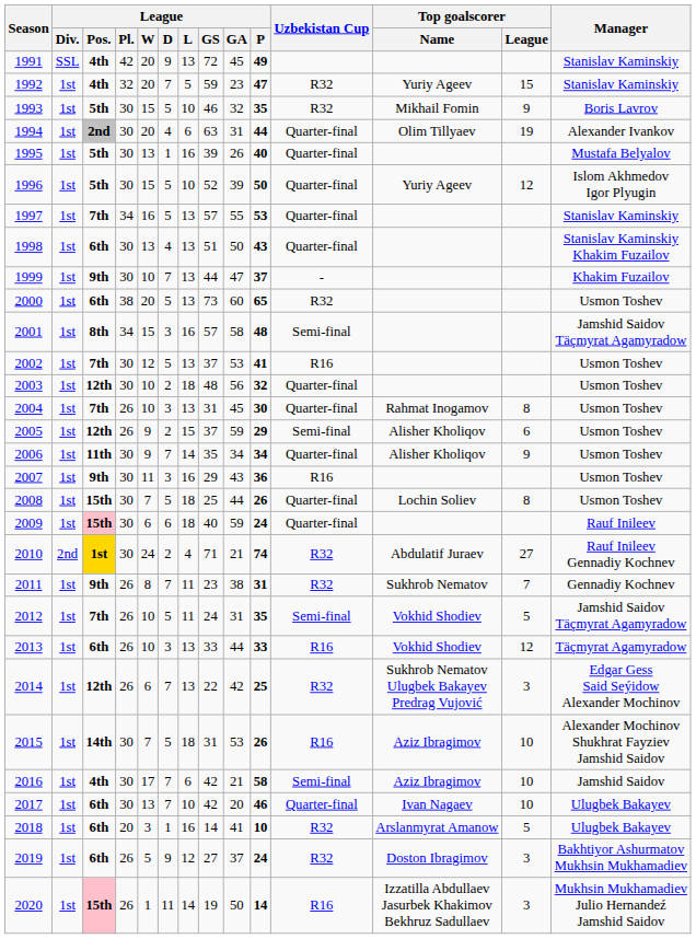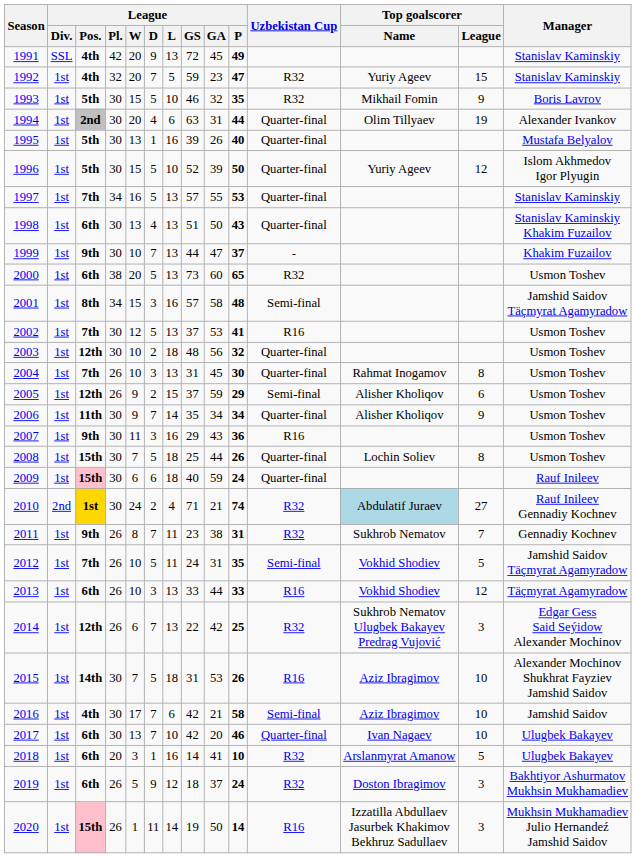 <table class="wikitable mw-collapsible mw-collapsed" align=center cellspacing="0" cellpadding="3" style="border:1px solid #AAAAAA;font-size:90%">
 <tr style="background:#efefef;">
 <th rowspan="2">Season</th>
 <th colspan="9">League</th>
 <th rowspan="2"><a href='#'>Uzbekistan Cup</a></th>
 <th colspan="2">Top goalscorer</th>
 <th rowspan="2">Manager</th>
 </tr>
 <tr>
 <th>Div.</th>
 <th>Pos.</th>
 <th>Pl.</th>
 <th>W</th>
 <th>D</th>
 <th>L</th>
 <th>GS</th>
 <th>GA</th>
 <th>P</th>
 <th>Name</th>
 <th>League</th>
 </tr>
 <tr>
 <td align=center><a href='#'>1991</a></td>
 <td align=center><a href='#'>SSL</a></td>
 <td align=center><strong>4th</strong></td>
 <td align=center>42</td>
 <td align=center>20</td>
 <td align=center>9</td>
 <td align=center>13</td>
 <td align=center>72</td>
 <td align=center>45</td>
 <td align=center><strong>49</strong></td>
 <td align=center></td>
 <td align=center></td>
 <td align=center></td>
 <td align=center> <a href='#'>Stanislav Kaminskiy</a></td>
 </tr>
 <tr>
 <td align=center><a href='#'>1992</a></td>
 <td align=center><a href='#'>1st</a></td>
 <td align=center><strong>4th</strong></td>
 <td align=center>32</td>
 <td align=center>20</td>
 <td align=center>7</td>
 <td align=center>5</td>
 <td align=center>59</td>
 <td align=center>23</td>
 <td align=center><strong>47</strong></td>
 <td align=center>R32</td>
 <td align=center> Yuriy Ageev</td>
 <td align=center>15</td>
 <td align=center> <a href='#'>Stanislav Kaminskiy</a></td>
 </tr>
 <tr>
 <td align=center><a href='#'>1993</a></td>
 <td align=center><a href='#'>1st</a></td>
 <td align=center><strong>5th</strong></td>
 <td align=center>30</td>
 <td align=center>15</td>
 <td align=center>5</td>
 <td align=center>10</td>
 <td align=center>46</td>
 <td align=center>32</td>
 <td align=center><strong>35</strong></td>
 <td align=center>R32</td>
 <td align=center> Mikhail Fomin</td>
 <td align=center>9</td>
 <td align=center> <a href='#'>Boris Lavrov</a></td>
 </tr>
 <tr>
 <td align=center><a href='#'>1994</a></td>
 <td align=center><a href='#'>1st</a></td>
 <td style="text-align:center; background:silver;"><strong>2nd</strong></td>
 <td align=center>30</td>
 <td align=center>20</td>
 <td align=center>4</td>
 <td align=center>6</td>
 <td align=center>63</td>
 <td align=center>31</td>
 <td align=center><strong>44</strong></td>
 <td align=center>Quarter-final</td>
 <td align=center> Olim Tillyaev</td>
 <td align=center>19</td>
 <td align=center> Alexander Ivankov</td>
 </tr>
 <tr>
 <td align=center><a href='#'>1995</a></td>
 <td align=center><a href='#'>1st</a></td>
 <td align=center><strong>5th</strong></td>
 <td align=center>30</td>
 <td align=center>13</td>
 <td align=center>1</td>
 <td align=center>16</td>
 <td align=center>39</td>
 <td align=center>26</td>
 <td align=center><strong>40</strong></td>
 <td align=center>Quarter-final</td>
 <td align=center></td>
 <td align=center></td>
 <td align=center> <a href='#'>Mustafa Belyalov</a></td>
 </tr>
 <tr>
 <td align=center><a href='#'>1996</a></td>
 <td align=center><a href='#'>1st</a></td>
 <td align=center><strong>5th</strong></td>
 <td align=center>30</td>
 <td align=center>15</td>
 <td align=center>5</td>
 <td align=center>10</td>
 <td align=center>52</td>
 <td align=center>39</td>
 <td align=center><strong>50</strong></td>
 <td align=center>Quarter-final</td>
 <td align=center> Yuriy Ageev</td>
 <td align=center>12</td>
 <td align=center> Islom Akhmedov <br>  Igor Plyugin</td>
 </tr>
 <tr>
 <td align=center><a href='#'>1997</a></td>
 <td align=center><a href='#'>1st</a></td>
 <td align=center><strong>7th</strong></td>
 <td align=center>34</td>
 <td align=center>16</td>
 <td align=center>5</td>
 <td align=center>13</td>
 <td align=center>57</td>
 <td align=center>55</td>
 <td align=center><strong>53</strong></td>
 <td align=center>Quarter-final</td>
 <td align=center></td>
 <td align=center></td>
 <td align=center> <a href='#'>Stanislav Kaminskiy</a></td>
 </tr>
 <tr>
 <td align=center><a href='#'>1998</a></td>
 <td align=center><a href='#'>1st</a></td>
 <td align=center><strong>6th</strong></td>
 <td align=center>30</td>
 <td align=center>13</td>
 <td align=center>4</td>
 <td align=center>13</td>
 <td align=center>51</td>
 <td align=center>50</td>
 <td align=center><strong>43</strong></td>
 <td align=center>Quarter-final</td>
 <td align=center></td>
 <td align=center></td>
 <td align=center> <a href='#'>Stanislav Kaminskiy</a> <br>  <a href='#'>Khakim Fuzailov</a></td>
 </tr>
 <tr>
 <td align=center><a href='#'>1999</a></td>
 <td align=center><a href='#'>1st</a></td>
 <td align=center><strong>9th</strong></td>
 <td align=center>30</td>
 <td align=center>10</td>
 <td align=center>7</td>
 <td align=center>13</td>
 <td align=center>44</td>
 <td align=center>47</td>
 <td align=center><strong>37</strong></td>
 <td align=center>-</td>
 <td align=center></td>
 <td align=center></td>
 <td align=center> <a href='#'>Khakim Fuzailov</a></td>
 </tr>
 <tr>
 <td align=center><a href='#'>2000</a></td>
 <td align=center><a href='#'>1st</a></td>
 <td align=center><strong>6th</strong></td>
 <td align=center>38</td>
 <td align=center>20</td>
 <td align=center>5</td>
 <td align=center>13</td>
 <td align=center>73</td>
 <td align=center>60</td>
 <td align=center><strong>65</strong></td>
 <td align=center>R32</td>
 <td align=center></td>
 <td align=center></td>
 <td align=center> Usmon Toshev</td>
 </tr>
 <tr>
 <td align=center><a href='#'>2001</a></td>
 <td align=center><a href='#'>1st</a></td>
 <td align=center><strong>8th</strong></td>
 <td align=center>34</td>
 <td align=center>15</td>
 <td align=center>3</td>
 <td align=center>16</td>
 <td align=center>57</td>
 <td align=center>58</td>
 <td align=center><strong>48</strong></td>
 <td align=center>Semi-final</td>
 <td align=center></td>
 <td align=center></td>
 <td align=center> Jamshid Saidov <br>  <a href='#'>Täçmyrat Agamyradow</a></td>
 </tr>
 <tr>
 <td align=center><a href='#'>2002</a></td>
 <td align=center><a href='#'>1st</a></td>
 <td align=center><strong>7th</strong></td>
 <td align=center>30</td>
 <td align=center>12</td>
 <td align=center>5</td>
 <td align=center>13</td>
 <td align=center>37</td>
 <td align=center>53</td>
 <td align=center><strong>41</strong></td>
 <td align=center>R16</td>
 <td align=center></td>
 <td align=center></td>
 <td align=center> Usmon Toshev</td>
 </tr>
 <tr>
 <td align=center><a href='#'>2003</a></td>
 <td align=center><a href='#'>1st</a></td>
 <td align=center><strong>12th</strong></td>
 <td align=center>30</td>
 <td align=center>10</td>
 <td align=center>2</td>
 <td align=center>18</td>
 <td align=center>48</td>
 <td align=center>56</td>
 <td align=center><strong>32</strong></td>
 <td align=center>Quarter-final</td>
 <td align=center></td>
 <td align=center></td>
 <td align=center> Usmon Toshev</td>
 </tr>
 <tr>
 <td align=center><a href='#'>2004</a></td>
 <td align=center><a href='#'>1st</a></td>
 <td align=center><strong>7th</strong></td>
 <td align=center>26</td>
 <td align=center>10</td>
 <td align=center>3</td>
 <td align=center>13</td>
 <td align=center>31</td>
 <td align=center>45</td>
 <td align=center><strong>30</strong></td>
 <td align=center>Quarter-final</td>
 <td align=center> Rahmat Inogamov</td>
 <td align=center>8</td>
 <td align=center> Usmon Toshev</td>
 </tr>
 <tr>
 <td align=center><a href='#'>2005</a></td>
 <td align=center><a href='#'>1st</a></td>
 <td align=center><strong>12th</strong></td>
 <td align=center>26</td>
 <td align=center>9</td>
 <td align=center>2</td>
 <td align=center>15</td>
 <td align=center>37</td>
 <td align=center>59</td>
 <td align=center><strong>29</strong></td>
 <td align=center>Semi-final</td>
 <td align=center> Alisher Kholiqov</td>
 <td align=center>6</td>
 <td align=center> Usmon Toshev</td>
 </tr>
 <tr>
 <td align=center><a href='#'>2006</a></td>
 <td align=center><a href='#'>1st</a></td>
 <td align=center><strong>11th</strong></td>
 <td align=center>30</td>
 <td align=center>9</td>
 <td align=center>7</td>
 <td align=center>14</td>
 <td align=center>35</td>
 <td align=center>34</td>
 <td align=center><strong>34</strong></td>
 <td align=center>Quarter-final</td>
 <td align=center> Alisher Kholiqov</td>
 <td align=center>9</td>
 <td align=center> Usmon Toshev</td>
 </tr>
 <tr>
 <td align=center><a href='#'>2007</a></td>
 <td align=center><a href='#'>1st</a></td>
 <td align=center><strong>9th</strong></td>
 <td align=center>30</td>
 <td align=center>11</td>
 <td align=center>3</td>
 <td align=center>16</td>
 <td align=center>29</td>
 <td align=center>43</td>
 <td align=center><strong>36</strong></td>
 <td align=center>R16</td>
 <td align=center></td>
 <td align=center></td>
 <td align=center> Usmon Toshev</td>
 </tr>
 <tr>
 <td align=center><a href='#'>2008</a></td>
 <td align=center><a href='#'>1st</a></td>
 <td align=center><strong>15th</strong></td>
 <td align=center>30</td>
 <td align=center>7</td>
 <td align=center>5</td>
 <td align=center>18</td>
 <td align=center>25</td>
 <td align=center>44</td>
 <td align=center><strong>26</strong></td>
 <td align=center>Quarter-final</td>
 <td align=center> Lochin Soliev</td>
 <td align=center>8</td>
 <td align=center> Usmon Toshev</td>
 </tr>
 <tr>
 <td align=center><a href='#'>2009</a></td>
 <td align=center><a href='#'>1st</a></td>
 <td style="text-align:center; background:pink;"><strong>15th</strong></td>
 <td align=center>30</td>
 <td align=center>6</td>
 <td align=center>6</td>
 <td align=center>18</td>
 <td align=center>40</td>
 <td align=center>59</td>
 <td align=center><strong>24</strong></td>
 <td align=center>Quarter-final</td>
 <td align=center></td>
 <td align=center></td>
 <td align=center> <a href='#'>Rauf Inileev</a></td>
 </tr>
 <tr>
 <td align=center><a href='#'>2010</a></td>
 <td align=center><a href='#'>2nd</a></td>
 <td style="text-align:center; background:gold;"><strong>1st</strong></td>
 <td align=center>30</td>
 <td align=center>24</td>
 <td align=center>2</td>
 <td align=center>4</td>
 <td align=center>71</td>
 <td align=center>21</td>
 <td align=center><strong>74</strong></td>
 <td align=center><a href='#'>R32</a></td>
-<td align=center> Abdulatif Juraev</td>
+<td align=center style="background: lightblue;"> Abdulatif Juraev</td>
 <td align=center>27</td>
 <td align=center> <a href='#'>Rauf Inileev</a> <br>  Gennadiy Kochnev</td>
 </tr>
 <tr>
 <td align=center><a href='#'>2011</a></td>
 <td align=center><a href='#'>1st</a></td>
 <td align=center><strong>9th</strong></td>
 <td align=center>26</td>
 <td align=center>8</td>
 <td align=center>7</td>
 <td align=center>11</td>
 <td align=center>23</td>
 <td align=center>38</td>
 <td align=center><strong>31</strong></td>
 <td align=center><a href='#'>R32</a></td>
 <td align=center> Sukhrob Nematov</td>
 <td align=center>7</td>
 <td align=center> Gennadiy Kochnev</td>
 </tr>
 <tr>
 <td align=center><a href='#'>2012</a></td>
 <td align=center><a href='#'>1st</a></td>
 <td align=center><strong>7th</strong></td>
 <td align=center>26</td>
 <td align=center>10</td>
 <td align=center>5</td>
 <td align=center>11</td>
 <td align=center>24</td>
 <td align=center>31</td>
 <td align=center><strong>35</strong></td>
 <td align=center><a href='#'>Semi-final</a></td>
 <td align=center> <a href='#'>Vokhid Shodiev</a></td>
 <td align=center>5</td>
 <td align=center> Jamshid Saidov <br>  <a href='#'>Täçmyrat Agamyradow</a></td>
 </tr>
 <tr>
 <td align=center><a href='#'>2013</a></td>
 <td align=center><a href='#'>1st</a></td>
 <td align=center><strong>6th</strong></td>
 <td align=center>26</td>
 <td align=center>10</td>
 <td align=center>3</td>
 <td align=center>13</td>
 <td align=center>33</td>
 <td align=center>44</td>
 <td align=center><strong>33</strong></td>
 <td align=center><a href='#'>R16</a></td>
 <td align=center> <a href='#'>Vokhid Shodiev</a></td>
 <td align=center>12</td>
 <td align=center> <a href='#'>Täçmyrat Agamyradow</a></td>
 </tr>
 <tr>
 <td align=center><a href='#'>2014</a></td>
 <td align=center><a href='#'>1st</a></td>
 <td align=center><strong>12th</strong></td>
 <td align=center>26</td>
 <td align=center>6</td>
 <td align=center>7</td>
 <td align=center>13</td>
 <td align=center>22</td>
 <td align=center>42</td>
 <td align=center><strong>25</strong></td>
 <td align=center><a href='#'>R32</a></td>
 <td align=center> Sukhrob Nematov <br>  <a href='#'>Ulugbek Bakayev</a> <br>  <a href='#'>Predrag Vujović</a></td>
 <td align=center>3</td>
 <td align=center> <a href='#'>Edgar Gess</a> <br>  <a href='#'>Said Seýidow</a>  <br>  Alexander Mochinov</td>
 </tr>
 <tr>
 <td align=center><a href='#'>2015</a></td>
 <td align=center><a href='#'>1st</a></td>
 <td align=center><strong>14th</strong></td>
 <td align=center>30</td>
 <td align=center>7</td>
 <td align=center>5</td>
 <td align=center>18</td>
 <td align=center>31</td>
 <td align=center>53</td>
 <td align=center><strong>26</strong></td>
 <td align=center><a href='#'>R16</a></td>
 <td align=center> <a href='#'>Aziz Ibragimov</a></td>
 <td align=center>10</td>
 <td align=center> Alexander Mochinov <br>  Shukhrat Fayziev  <br>  Jamshid Saidov</td>
 </tr>
 <tr>
 <td align=center><a href='#'>2016</a></td>
 <td align=center><a href='#'>1st</a></td>
 <td align=center><strong>4th</strong></td>
 <td align=center>30</td>
 <td align=center>17</td>
 <td align=center>7</td>
 <td align=center>6</td>
 <td align=center>42</td>
 <td align=center>21</td>
 <td align=center><strong>58</strong></td>
 <td align=center><a href='#'>Semi-final</a></td>
 <td align=center> <a href='#'>Aziz Ibragimov</a></td>
 <td align=center>10</td>
 <td align=center> Jamshid Saidov</td>
 </tr>
 <tr>
 <td align=center><a href='#'>2017</a></td>
 <td align=center><a href='#'>1st</a></td>
 <td align=center><strong>6th</strong></td>
 <td align=center>30</td>
 <td align=center>13</td>
 <td align=center>7</td>
 <td align=center>10</td>
 <td align=center>42</td>
 <td align=center>20</td>
 <td align=center><strong>46</strong></td>
 <td align=center><a href='#'>Quarter-final</a></td>
 <td align=center> <a href='#'>Ivan Nagaev</a></td>
 <td align=center>10</td>
 <td align=center> <a href='#'>Ulugbek Bakayev</a></td>
 </tr>
 <tr>
 <td align=center><a href='#'>2018</a></td>
 <td align=center><a href='#'>1st</a></td>
 <td align=center><strong>6th</strong></td>
 <td align=center>20</td>
 <td align=center>3</td>
 <td align=center>1</td>
 <td align=center>16</td>
 <td align=center>14</td>
 <td align=center>41</td>
 <td align=center><strong>10</strong></td>
 <td align=center><a href='#'>R32</a></td>
 <td align=center> <a href='#'>Arslanmyrat Amanow</a></td>
 <td align=center>5</td>
 <td align=center> <a href='#'>Ulugbek Bakayev</a></td>
 </tr>
 <tr>
 <td align=center><a href='#'>2019</a></td>
 <td align=center><a href='#'>1st</a></td>
 <td align=center><strong>6th</strong></td>
 <td align=center>26</td>
 <td align=center>5</td>
 <td align=center>9</td>
 <td align=center>12</td>
-<td align=center>27</td>
+<td align=center>18</td>
 <td align=center>37</td>
 <td align=center><strong>24</strong></td>
 <td align=center><a href='#'>R32</a></td>
 <td align=center> <a href='#'>Doston Ibragimov</a></td>
 <td align=center>3</td>
 <td align=center> <a href='#'>Bakhtiyor Ashurmatov</a> <br>  <a href='#'>Mukhsin Mukhamadiev</a></td>
 </tr>
 <tr>
 <td align=center><a href='#'>2020</a></td>
 <td align=center><a href='#'>1st</a></td>
 <td style="text-align:center; background:pink;"><strong>15th</strong></td>
 <td align=center>26</td>
 <td align=center>1</td>
 <td align=center>11</td>
 <td align=center>14</td>
 <td align=center>19</td>
 <td align=center>50</td>
 <td align=center><strong>14</strong></td>
 <td align=center><a href='#'>R16</a></td>
 <td align=center> Izzatilla Abdullaev <br>  Jasurbek Khakimov <br>  Bekhruz Sadullaev</td>
 <td align=center>3</td>
 <td align=center> <a href='#'>Mukhsin Mukhamadiev</a> <br>  Julio Hernandeź <br>  Jamshid Saidov</td>
 </tr>
 </table>
